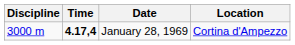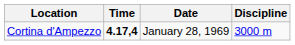 <table class='wikitable'>
 <tr>
-<th>Discipline</th>
+<th>Location</th>
 <th>Time</th>
 <th>Date</th>
-<th>Location</th>
+<th>Discipline</th>
 </tr>
 <tr>
-<td><a href='#'>3000 m</a></td>
+<td align=left><a href='#'>Cortina d'Ampezzo</a></td>
 <td><strong>4.17,4</strong></td>
 <td>January 28, 1969</td>
-<td align=left><a href='#'>Cortina d'Ampezzo</a></td>
+<td><a href='#'>3000 m</a></td>
 </tr>
 </table>
